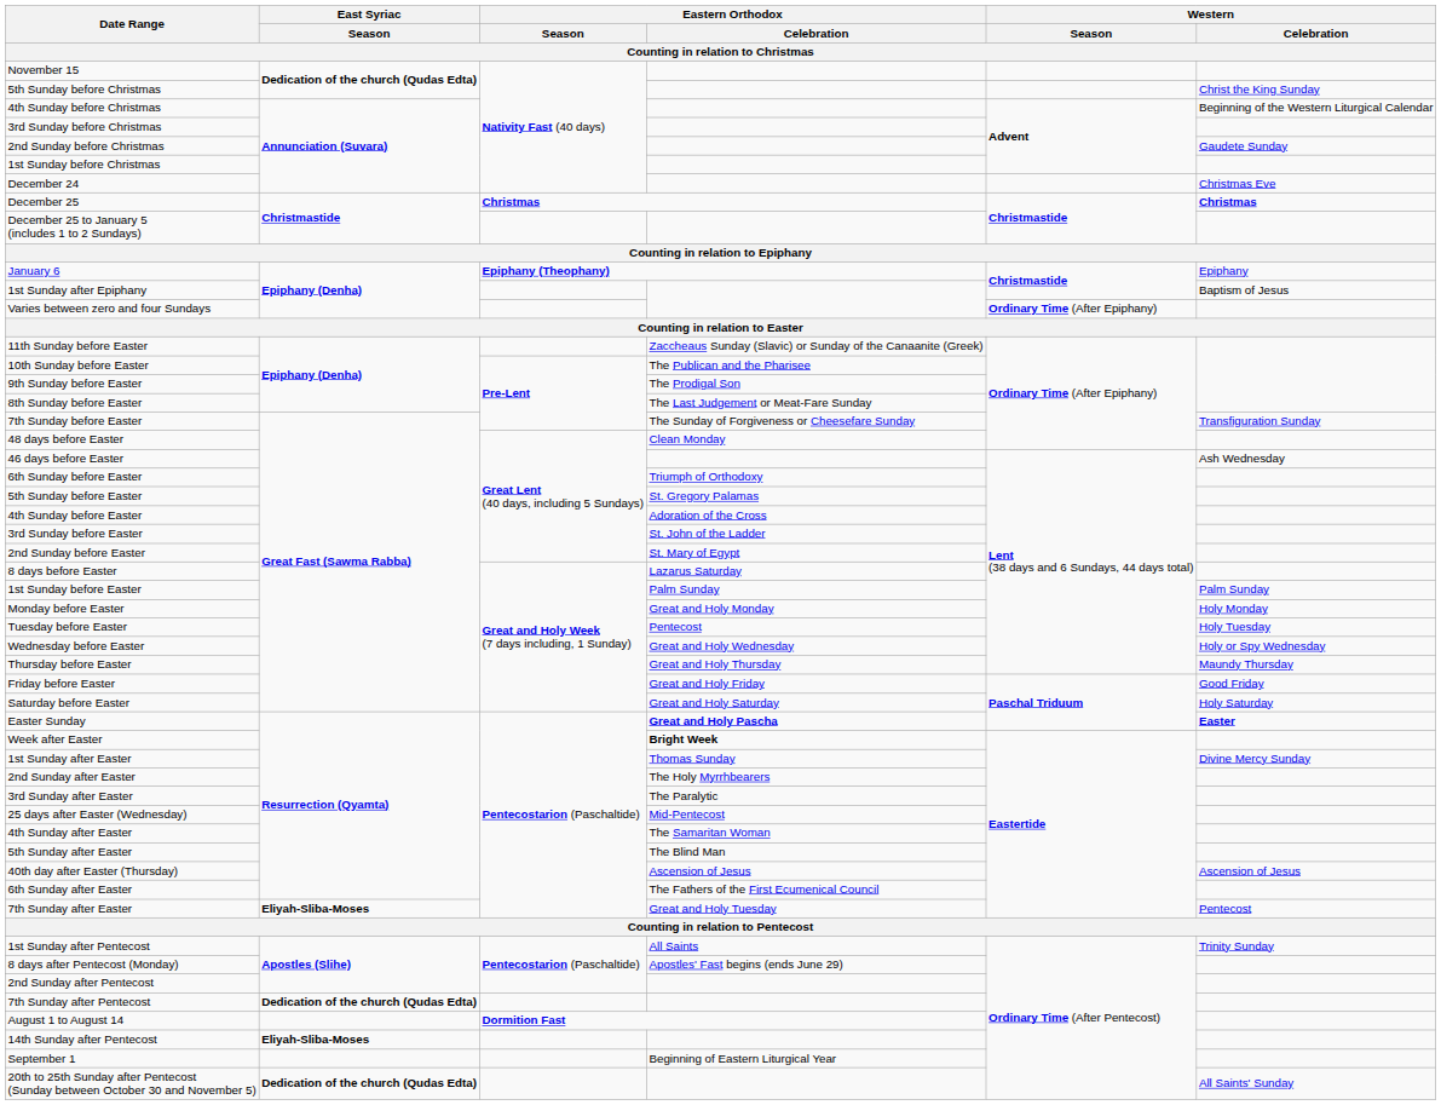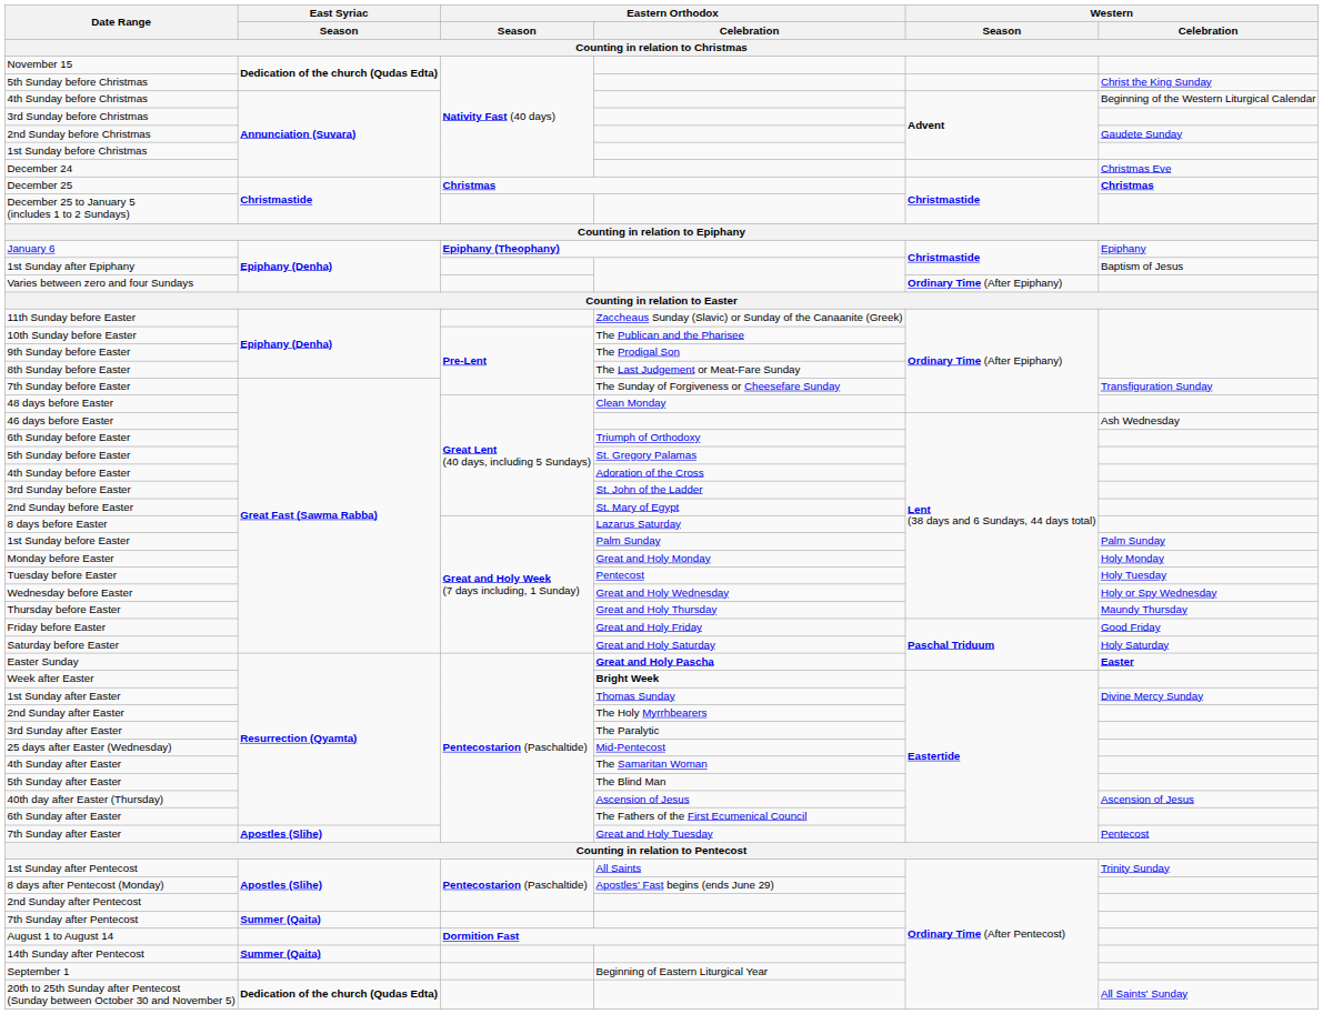 <table class="wikitable">
 <tr>
 <th rowspan="2">Date Range</th>
 <th>East Syriac</th>
 <th colspan="2">Eastern Orthodox</th>
 <th colspan="2">Western</th>
 </tr>
 <tr>
 <th>Season</th>
 <th>Season</th>
 <th>Celebration</th>
 <th>Season</th>
 <th>Celebration</th>
 </tr>
 <tr>
 <th colspan="6"><strong>Counting in relation to Christmas</strong></th>
 </tr>
 <tr>
 <td>November 15</td>
 <td rowspan="2"><strong>Dedication of the church (Qudas Edta)</strong></td>
 <td rowspan="7"><strong><a href='#'>Nativity Fast</a></strong> (40 days)</td>
 <td></td>
 <td></td>
 <td></td>
 </tr>
 <tr>
 <td>5th Sunday before Christmas</td>
 <td></td>
 <td></td>
 <td><a href='#'>Christ the King Sunday</a></td>
 </tr>
 <tr>
 <td>4th Sunday before Christmas</td>
 <td rowspan="5"><a href='#'><strong>Annunciation (Suvara)</strong></a></td>
 <td></td>
 <td rowspan="4"><strong>Advent</strong></td>
 <td>Beginning of the Western Liturgical Calendar</td>
 </tr>
 <tr>
 <td>3rd Sunday before Christmas</td>
 <td></td>
 <td></td>
 </tr>
 <tr>
 <td>2nd Sunday before Christmas</td>
 <td></td>
 <td><a href='#'>Gaudete Sunday</a></td>
 </tr>
 <tr>
 <td>1st Sunday before Christmas</td>
 <td></td>
 <td></td>
 </tr>
 <tr>
 <td>December 24</td>
 <td></td>
 <td></td>
 <td><a href='#'>Christmas Eve</a></td>
 </tr>
 <tr>
 <td>December 25</td>
 <td rowspan="2"><strong><a href='#'>Christmastide</a></strong></td>
 <td colspan="2"><strong><a href='#'>Christmas</a></strong></td>
 <td rowspan="2"><strong><a href='#'>Christmastide</a></strong></td>
 <td><strong><a href='#'>Christmas</a></strong></td>
 </tr>
 <tr>
 <td>December 25 to January 5<br>(includes 1 to 2 Sundays)</td>
 <td></td>
 <td></td>
 <td></td>
 </tr>
 <tr>
 <th colspan="6"><strong>Counting in relation to Epiphany</strong></th>
 </tr>
 <tr>
 <td><a href='#'>January 6</a></td>
 <td rowspan="3"><a href='#'><strong>Epiphany (Denha)</strong></a></td>
 <td colspan="2"><strong><a href='#'>Epiphany (Theophany)</a></strong></td>
 <td rowspan="2"><strong><a href='#'>Christmastide</a></strong></td>
 <td><a href='#'>Epiphany</a></td>
 </tr>
 <tr>
 <td>1st Sunday after Epiphany</td>
 <td></td>
 <td rowspan="2"></td>
 <td>Baptism of Jesus</td>
 </tr>
 <tr>
 <td>Varies between zero and four Sundays</td>
 <td></td>
 <td><strong><a href='#'>Ordinary Time</a></strong> (After Epiphany)</td>
 <td></td>
 </tr>
 <tr>
 <th colspan="6"><strong>Counting in relation to Easter</strong></th>
 </tr>
 <tr>
 <td>11th Sunday before Easter</td>
 <td rowspan="4"><a href='#'><strong>Epiphany (Denha)</strong></a></td>
 <td></td>
 <td><a href='#'>Zaccheaus</a> Sunday (Slavic) or Sunday of the Canaanite (Greek)</td>
 <td rowspan="6"><strong><a href='#'>Ordinary Time</a></strong> (After Epiphany)</td>
 <td rowspan="4"></td>
 </tr>
 <tr>
 <td>10th Sunday before Easter</td>
 <td rowspan="4"><strong><a href='#'>Pre-Lent</a></strong></td>
 <td>The <a href='#'>Publican and the Pharisee</a></td>
 </tr>
 <tr>
 <td>9th Sunday before Easter</td>
 <td>The <a href='#'>Prodigal Son</a></td>
 </tr>
 <tr>
 <td>8th Sunday before Easter</td>
 <td>The <a href='#'>Last Judgement</a> or Meat-Fare Sunday</td>
 </tr>
 <tr>
 <td>7th Sunday before Easter</td>
 <td rowspan="16"><a href='#'><strong>Great Fast (Sawma Rabba)</strong></a></td>
 <td>The Sunday of Forgiveness or <a href='#'>Cheesefare Sunday</a></td>
 <td><a href='#'>Transfiguration Sunday</a></td>
 </tr>
 <tr>
 <td>48 days before Easter</td>
 <td rowspan="7"><strong><a href='#'>Great Lent</a></strong><br>(40 days, including 5 Sundays)</td>
 <td><a href='#'>Clean Monday</a></td>
 <td></td>
 </tr>
 <tr>
 <td>46 days before Easter</td>
 <td></td>
 <td rowspan="12"><strong><a href='#'>Lent</a></strong><br>(38 days and 6 Sundays, 44 days total)</td>
 <td>Ash Wednesday</td>
 </tr>
 <tr>
 <td>6th Sunday before Easter</td>
 <td><a href='#'>Triumph of Orthodoxy</a></td>
 <td></td>
 </tr>
 <tr>
 <td>5th Sunday before Easter</td>
 <td><a href='#'>St. Gregory Palamas</a></td>
 <td></td>
 </tr>
 <tr>
 <td>4th Sunday before Easter</td>
 <td><a href='#'>Adoration of the Cross</a></td>
 <td></td>
 </tr>
 <tr>
 <td>3rd Sunday before Easter</td>
 <td><a href='#'>St. John of the Ladder</a></td>
 <td></td>
 </tr>
 <tr>
 <td>2nd Sunday before Easter</td>
 <td><a href='#'>St. Mary of Egypt</a></td>
 <td></td>
 </tr>
 <tr>
 <td>8 days before Easter</td>
 <td rowspan="8"><strong><a href='#'>Great and Holy Week</a></strong><br>(7 days including, 1 Sunday)</td>
 <td><a href='#'>Lazarus Saturday</a></td>
 <td></td>
 </tr>
 <tr>
 <td>1st Sunday before Easter</td>
 <td><a href='#'>Palm Sunday</a></td>
 <td><a href='#'>Palm Sunday</a></td>
 </tr>
 <tr>
 <td>Monday before Easter</td>
 <td><a href='#'>Great and Holy Monday</a></td>
 <td><a href='#'>Holy Monday</a></td>
 </tr>
 <tr>
 <td>Tuesday before Easter</td>
 <td><a href='#'>Pentecost</a></td>
 <td><a href='#'>Holy Tuesday</a></td>
 </tr>
 <tr>
 <td>Wednesday before Easter</td>
 <td><a href='#'>Great and Holy Wednesday</a></td>
 <td><a href='#'>Holy or Spy Wednesday</a></td>
 </tr>
 <tr>
 <td>Thursday before Easter</td>
 <td><a href='#'>Great and Holy Thursday</a></td>
 <td><a href='#'>Maundy Thursday</a></td>
 </tr>
 <tr>
 <td>Friday before Easter</td>
 <td><a href='#'>Great and Holy Friday</a></td>
 <td rowspan="3"><strong><a href='#'>Paschal Triduum</a></strong></td>
 <td><a href='#'>Good Friday</a></td>
 </tr>
 <tr>
 <td>Saturday before Easter</td>
 <td><a href='#'>Great and Holy Saturday</a></td>
 <td><a href='#'>Holy Saturday</a></td>
 </tr>
 <tr>
 <td>Easter Sunday</td>
 <td rowspan="10"><a href='#'><strong>Resurrection (Qyamta)</strong></a></td>
 <td rowspan="11"><strong><a href='#'>Pentecostarion</a></strong> (Paschaltide)</td>
 <td><a href='#'><strong>Great and Holy Pascha</strong></a></td>
 <td><strong><a href='#'>Easter</a></strong></td>
 </tr>
 <tr>
 <td>Week after Easter</td>
 <td><strong>Bright Week</strong></td>
 <td rowspan="10"><strong><a href='#'>Eastertide</a></strong></td>
 <td></td>
 </tr>
 <tr>
 <td>1st Sunday after Easter</td>
 <td><a href='#'>Thomas Sunday</a></td>
 <td><a href='#'>Divine Mercy Sunday</a></td>
 </tr>
 <tr>
 <td>2nd Sunday after Easter</td>
 <td>The Holy <a href='#'>Myrrhbearers</a></td>
 <td></td>
 </tr>
 <tr>
 <td>3rd Sunday after Easter</td>
 <td>The Paralytic</td>
 <td></td>
 </tr>
 <tr>
 <td>25 days after Easter (Wednesday)</td>
 <td><a href='#'>Mid-Pentecost</a></td>
 <td></td>
 </tr>
 <tr>
 <td>4th Sunday after Easter</td>
 <td>The <a href='#'>Samaritan Woman</a></td>
 <td></td>
 </tr>
 <tr>
 <td>5th Sunday after Easter</td>
 <td>The Blind Man</td>
 <td></td>
 </tr>
 <tr>
 <td>40th day after Easter (Thursday)</td>
 <td><a href='#'>Ascension of Jesus</a></td>
 <td><a href='#'>Ascension of Jesus</a></td>
 </tr>
 <tr>
 <td>6th Sunday after Easter</td>
 <td>The Fathers of the <a href='#'>First Ecumenical Council</a></td>
 <td></td>
 </tr>
 <tr>
 <td>7th Sunday after Easter</td>
-<td><strong>Eliyah-Sliba-Moses</strong></td>
+<td><a href='#'><strong>Apostles (Slihe)</strong></a></td>
 <td><a href='#'>Great and Holy Tuesday</a></td>
 <td><a href='#'>Pentecost</a></td>
 </tr>
 <tr>
 <th colspan="6"><strong>Counting in relation to Pentecost</strong></th>
 </tr>
 <tr>
 <td>1st Sunday after Pentecost</td>
 <td rowspan="3"><a href='#'><strong>Apostles (Slihe)</strong></a></td>
 <td rowspan="3"><strong><a href='#'>Pentecostarion</a></strong> (Paschaltide)</td>
 <td><a href='#'>All Saints</a></td>
 <td rowspan="8"><strong><a href='#'>Ordinary Time</a></strong> (After Pentecost)</td>
 <td><a href='#'>Trinity Sunday</a></td>
 </tr>
 <tr>
 <td>8 days after Pentecost (Monday)</td>
 <td><a href='#'>Apostles' Fast</a> begins (ends June 29)</td>
 <td></td>
 </tr>
 <tr>
 <td>2nd Sunday after Pentecost</td>
 <td></td>
 <td></td>
 </tr>
 <tr>
 <td>7th Sunday after Pentecost</td>
-<td><strong>Dedication of the church (Qudas Edta)</strong></td>
+<td><a href='#'><strong>Summer (Qaita)</strong></a></td>
 <td></td>
 <td></td>
 <td></td>
 </tr>
 <tr>
 <td>August 1 to August 14</td>
 <td></td>
 <td colspan="2"><strong><a href='#'>Dormition Fast</a></strong></td>
 <td></td>
 </tr>
 <tr>
 <td>14th Sunday after Pentecost</td>
-<td><strong>Eliyah-Sliba-Moses</strong></td>
+<td><a href='#'><strong>Summer (Qaita)</strong></a></td>
 <td></td>
 <td></td>
 <td></td>
 </tr>
 <tr>
 <td>September 1</td>
 <td></td>
 <td></td>
 <td>Beginning of Eastern Liturgical Year</td>
 <td></td>
 </tr>
 <tr>
 <td>20th to 25th Sunday after Pentecost<br>(Sunday between October 30 and November 5)</td>
 <td><strong>Dedication of the church (Qudas Edta)</strong></td>
 <td></td>
 <td></td>
 <td><a href='#'>All Saints' Sunday</a></td>
 </tr>
 </table>
